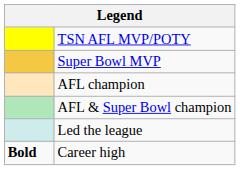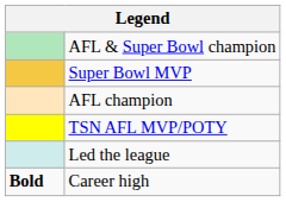 <table class="wikitable mw-collapsible">
 <tr>
 <th colspan="2">Legend</th>
 </tr>
 <tr>
-<td style="background:#ffff00; width:3em;"></td>
-<td><a href='#'>TSN AFL MVP/POTY</a></td>
+<td style="background:#afe6ba; width:3em;"></td>
+<td>AFL & <a href='#'>Super Bowl</a> champion</td>
 </tr>
 <tr>
 <td style="background:#f4c842; width:3em;"></td>
 <td><a href='#'>Super Bowl MVP</a></td>
 </tr>
 <tr>
 <td style="background:#ffe6bd; width:3em;"></td>
 <td>AFL champion</td>
 </tr>
 <tr>
-<td style="background:#afe6ba; width:3em;"></td>
-<td>AFL & <a href='#'>Super Bowl</a> champion</td>
+<td style="background:#ffff00; width:3em;"></td>
+<td><a href='#'>TSN AFL MVP/POTY</a></td>
 </tr>
 <tr>
 <td style="background:#cfecec; width:3em;"></td>
 <td>Led the league</td>
 </tr>
 <tr>
 <td><strong>Bold</strong></td>
 <td>Career high</td>
 </tr>
 </table>
